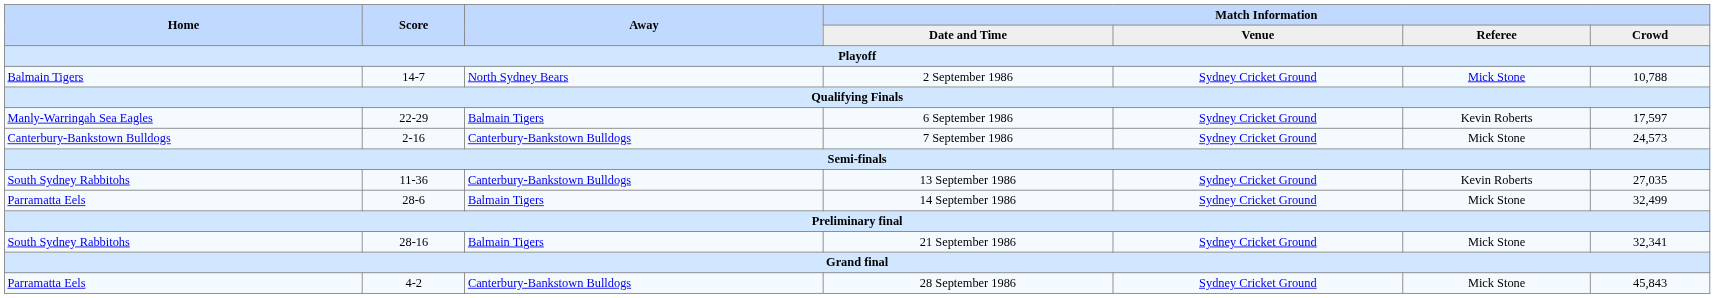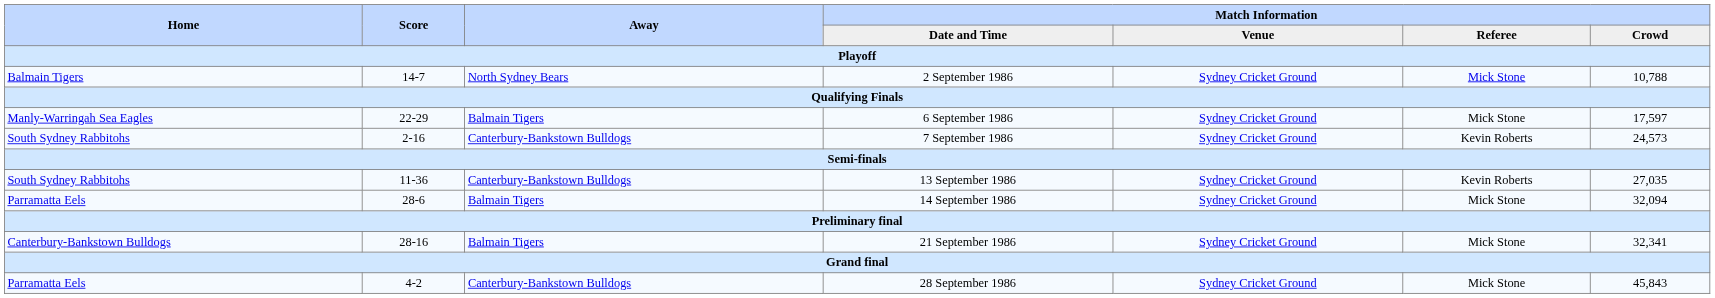 <table border=1 style="border-collapse:collapse; font-size:90%; text-align:center;" cellpadding=3 cellspacing=0 width=100%>
 <tr bgcolor=#C1D8FF>
 <th rowspan=2 width=21%>Home</th>
 <th rowspan=2 width=6%>Score</th>
 <th rowspan=2 width=21%>Away</th>
 <th colspan=6>Match Information</th>
 </tr>
 <tr bgcolor=#EFEFEF>
 <th width=17%>Date and Time</th>
 <th width=17%>Venue</th>
 <th width=11%>Referee</th>
 <th width=7%>Crowd</th>
 </tr>
 <tr bgcolor="#D0E7FF">
 <td colspan=7><strong>Playoff</strong></td>
 </tr>
 <tr bgcolor=#F5FAFF>
 <td align=left> <a href='#'>Balmain Tigers</a></td>
 <td>14-7</td>
 <td align=left> <a href='#'>North Sydney Bears</a></td>
 <td>2 September 1986</td>
 <td><a href='#'>Sydney Cricket Ground</a></td>
 <td><a href='#'>Mick Stone</a></td>
 <td>10,788</td>
 </tr>
 <tr bgcolor="#D0E7FF">
 <td colspan=7><strong>Qualifying Finals</strong></td>
 </tr>
 <tr bgcolor=#F5FAFF>
 <td align=left> <a href='#'>Manly-Warringah Sea Eagles</a></td>
 <td>22-29</td>
 <td align=left> <a href='#'>Balmain Tigers</a></td>
 <td>6 September 1986</td>
 <td><a href='#'>Sydney Cricket Ground</a></td>
-<td>Kevin Roberts</td>
+<td>Mick Stone</td>
 <td>17,597</td>
 </tr>
 <tr bgcolor=#F5FAFF>
-<td align=left> <a href='#'>Canterbury-Bankstown Bulldogs</a></td>
+<td align=left> <a href='#'>South Sydney Rabbitohs</a></td>
 <td>2-16</td>
 <td align=left> <a href='#'>Canterbury-Bankstown Bulldogs</a></td>
 <td>7 September 1986</td>
 <td><a href='#'>Sydney Cricket Ground</a></td>
-<td>Mick Stone</td>
+<td>Kevin Roberts</td>
 <td>24,573</td>
 </tr>
 <tr bgcolor="#D0E7FF">
 <td colspan=7><strong>Semi-finals</strong></td>
 </tr>
 <tr bgcolor=#F5FAFF>
 <td align=left> <a href='#'>South Sydney Rabbitohs</a></td>
 <td>11-36</td>
 <td align=left> <a href='#'>Canterbury-Bankstown Bulldogs</a></td>
 <td>13 September 1986</td>
 <td><a href='#'>Sydney Cricket Ground</a></td>
 <td>Kevin Roberts</td>
 <td>27,035</td>
 </tr>
 <tr bgcolor=#F5FAFF>
 <td align=left> <a href='#'>Parramatta Eels</a></td>
 <td>28-6</td>
 <td align=left> <a href='#'>Balmain Tigers</a></td>
 <td>14 September 1986</td>
 <td><a href='#'>Sydney Cricket Ground</a></td>
 <td>Mick Stone</td>
-<td>32,499</td>
+<td>32,094</td>
 </tr>
 <tr bgcolor="#D0E7FF">
 <td colspan=7><strong>Preliminary final</strong></td>
 </tr>
 <tr bgcolor=#F5FAFF>
-<td align=left> <a href='#'>South Sydney Rabbitohs</a></td>
+<td align=left> <a href='#'>Canterbury-Bankstown Bulldogs</a></td>
 <td>28-16</td>
 <td align=left> <a href='#'>Balmain Tigers</a></td>
 <td>21 September 1986</td>
 <td><a href='#'>Sydney Cricket Ground</a></td>
 <td>Mick Stone</td>
 <td>32,341</td>
 </tr>
 <tr bgcolor="#D0E7FF">
 <td colspan=7><strong>Grand final</strong></td>
 </tr>
 <tr bgcolor=#F5FAFF>
 <td align=left> <a href='#'>Parramatta Eels</a></td>
 <td>4-2</td>
 <td align=left> <a href='#'>Canterbury-Bankstown Bulldogs</a></td>
 <td>28 September 1986</td>
 <td><a href='#'>Sydney Cricket Ground</a></td>
 <td>Mick Stone</td>
 <td>45,843</td>
 </tr>
 </table>
